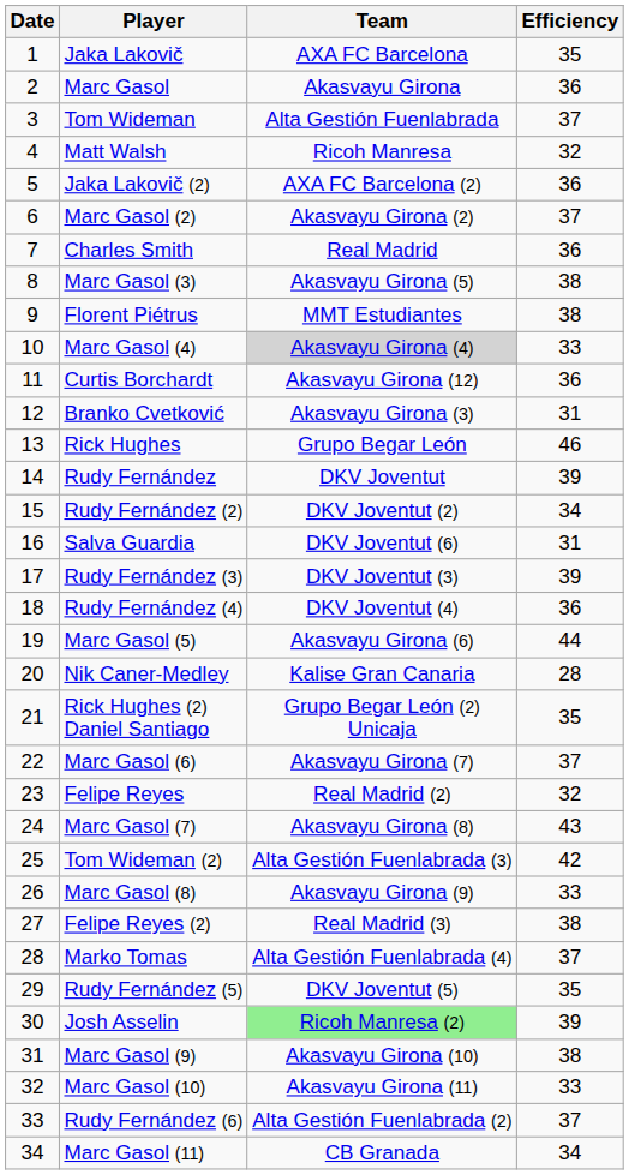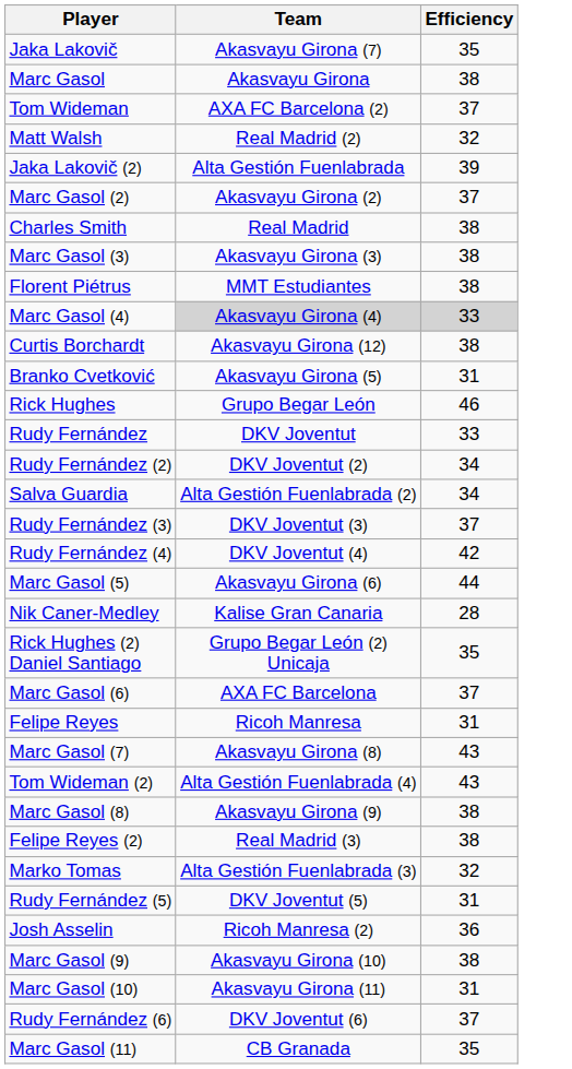 <table class="wikitable sortable" style="text-align: center;">
 <tr>
-<th align="center">Date</th>
 <th align="center">Player</th>
 <th align="center">Team</th>
 <th align="center">Efficiency</th>
 </tr>
 <tr>
-<td>1</td>
 <td align="left"> <a href='#'>Jaka Lakovič</a></td>
-<td><a href='#'>AXA FC Barcelona</a></td>
+<td><a href='#'>Akasvayu Girona</a> <small>(7)</small></td>
 <td>35</td>
 </tr>
 <tr>
-<td>2</td>
 <td align="left"> <a href='#'>Marc Gasol</a></td>
 <td><a href='#'>Akasvayu Girona</a></td>
-<td>36</td>
+<td>38</td>
 </tr>
 <tr>
-<td>3</td>
 <td align="left"> <a href='#'>Tom Wideman</a></td>
-<td><a href='#'>Alta Gestión Fuenlabrada</a></td>
+<td><a href='#'>AXA FC Barcelona</a> <small>(2)</small></td>
 <td>37</td>
 </tr>
 <tr>
-<td>4</td>
 <td align="left"> <a href='#'>Matt Walsh</a></td>
-<td><a href='#'>Ricoh Manresa</a></td>
+<td><a href='#'>Real Madrid</a> <small>(2)</small></td>
 <td>32</td>
 </tr>
 <tr>
-<td>5</td>
 <td align="left"> <a href='#'>Jaka Lakovič</a> <small>(2)</small></td>
-<td><a href='#'>AXA FC Barcelona</a> <small>(2)</small></td>
-<td>36</td>
+<td><a href='#'>Alta Gestión Fuenlabrada</a></td>
+<td>39</td>
 </tr>
 <tr>
-<td>6</td>
 <td align="left"> <a href='#'>Marc Gasol</a> <small>(2)</small></td>
 <td><a href='#'>Akasvayu Girona</a> <small>(2)</small></td>
 <td>37</td>
 </tr>
 <tr>
-<td>7</td>
 <td align="left"> <a href='#'>Charles Smith</a></td>
 <td><a href='#'>Real Madrid</a></td>
-<td>36</td>
-</tr>
-<tr>
-<td>8</td>
-<td align="left"> <a href='#'>Marc Gasol</a> <small>(3)</small></td>
-<td><a href='#'>Akasvayu Girona</a> <small>(5)</small></td>
 <td>38</td>
 </tr>
 <tr>
-<td>9</td>
+<td align="left"> <a href='#'>Marc Gasol</a> <small>(3)</small></td>
+<td><a href='#'>Akasvayu Girona</a> <small>(3)</small></td>
+<td>38</td>
+</tr>
+<tr>
 <td align="left"> <a href='#'>Florent Piétrus</a></td>
 <td><a href='#'>MMT Estudiantes</a></td>
 <td>38</td>
 </tr>
 <tr>
-<td>10</td>
 <td align="left"> <a href='#'>Marc Gasol</a> <small>(4)</small></td>
 <td style="background: lightgrey;"><a href='#'>Akasvayu Girona</a> <small>(4)</small></td>
-<td>33</td>
+<td style="background: lightgrey;">33</td>
 </tr>
 <tr>
-<td>11</td>
 <td align="left"> <a href='#'>Curtis Borchardt</a></td>
 <td><a href='#'>Akasvayu Girona</a> <small>(12)</small></td>
-<td>36</td>
+<td>38</td>
 </tr>
 <tr>
-<td>12</td>
 <td align="left"> <a href='#'>Branko Cvetković</a></td>
-<td><a href='#'>Akasvayu Girona</a> <small>(3)</small></td>
+<td><a href='#'>Akasvayu Girona</a> <small>(5)</small></td>
 <td>31</td>
 </tr>
 <tr>
-<td>13</td>
 <td align="left"> <a href='#'>Rick Hughes</a></td>
 <td><a href='#'>Grupo Begar León</a></td>
 <td>46</td>
 </tr>
 <tr>
-<td>14</td>
 <td align="left"> <a href='#'>Rudy Fernández</a></td>
 <td><a href='#'>DKV Joventut</a></td>
-<td>39</td>
+<td>33</td>
 </tr>
 <tr>
-<td>15</td>
 <td align="left"> <a href='#'>Rudy Fernández</a> <small>(2)</small></td>
 <td><a href='#'>DKV Joventut</a> <small>(2)</small></td>
 <td>34</td>
 </tr>
 <tr>
-<td>16</td>
 <td align="left"> <a href='#'>Salva Guardia</a></td>
-<td><a href='#'>DKV Joventut</a> <small>(6)</small></td>
-<td>31</td>
+<td><a href='#'>Alta Gestión Fuenlabrada</a> <small>(2)</small></td>
+<td>34</td>
 </tr>
 <tr>
-<td>17</td>
 <td align="left"> <a href='#'>Rudy Fernández</a> <small>(3)</small></td>
 <td><a href='#'>DKV Joventut</a> <small>(3)</small></td>
-<td>39</td>
+<td>37</td>
 </tr>
 <tr>
-<td>18</td>
 <td align="left"> <a href='#'>Rudy Fernández</a> <small>(4)</small></td>
 <td><a href='#'>DKV Joventut</a> <small>(4)</small></td>
-<td>36</td>
+<td>42</td>
 </tr>
 <tr>
-<td>19</td>
 <td align="left"> <a href='#'>Marc Gasol</a> <small>(5)</small></td>
 <td><a href='#'>Akasvayu Girona</a> <small>(6)</small></td>
 <td>44</td>
 </tr>
 <tr>
-<td>20</td>
 <td align="left"> <a href='#'>Nik Caner-Medley</a></td>
 <td><a href='#'>Kalise Gran Canaria</a></td>
 <td>28</td>
 </tr>
 <tr>
-<td>21</td>
 <td align="left"> <a href='#'>Rick Hughes</a> <small>(2)</small><br> <a href='#'>Daniel Santiago</a></td>
 <td><a href='#'>Grupo Begar León</a> <small>(2)</small><br><a href='#'>Unicaja</a></td>
 <td>35</td>
 </tr>
 <tr>
-<td>22</td>
 <td align="left"> <a href='#'>Marc Gasol</a> <small>(6)</small></td>
-<td><a href='#'>Akasvayu Girona</a> <small>(7)</small></td>
+<td><a href='#'>AXA FC Barcelona</a></td>
 <td>37</td>
 </tr>
 <tr>
-<td>23</td>
 <td align="left"> <a href='#'>Felipe Reyes</a></td>
-<td><a href='#'>Real Madrid</a> <small>(2)</small></td>
-<td>32</td>
+<td><a href='#'>Ricoh Manresa</a></td>
+<td>31</td>
 </tr>
 <tr>
-<td>24</td>
 <td align="left"> <a href='#'>Marc Gasol</a> <small>(7)</small></td>
 <td><a href='#'>Akasvayu Girona</a> <small>(8)</small></td>
 <td>43</td>
 </tr>
 <tr>
-<td>25</td>
 <td align="left"> <a href='#'>Tom Wideman</a> <small>(2)</small></td>
-<td><a href='#'>Alta Gestión Fuenlabrada</a> <small>(3)</small></td>
-<td>42</td>
+<td><a href='#'>Alta Gestión Fuenlabrada</a> <small>(4)</small></td>
+<td>43</td>
 </tr>
 <tr>
-<td>26</td>
 <td align="left"> <a href='#'>Marc Gasol</a> <small>(8)</small></td>
 <td><a href='#'>Akasvayu Girona</a> <small>(9)</small></td>
-<td>33</td>
+<td>38</td>
 </tr>
 <tr>
-<td>27</td>
 <td align="left"> <a href='#'>Felipe Reyes</a> <small>(2)</small></td>
 <td><a href='#'>Real Madrid</a> <small>(3)</small></td>
 <td>38</td>
 </tr>
 <tr>
-<td>28</td>
 <td align="left"> <a href='#'>Marko Tomas</a></td>
-<td><a href='#'>Alta Gestión Fuenlabrada</a> <small>(4)</small></td>
-<td>37</td>
+<td><a href='#'>Alta Gestión Fuenlabrada</a> <small>(3)</small></td>
+<td>32</td>
 </tr>
 <tr>
-<td>29</td>
 <td align="left"> <a href='#'>Rudy Fernández</a> <small>(5)</small></td>
 <td><a href='#'>DKV Joventut</a> <small>(5)</small></td>
-<td>35</td>
+<td>31</td>
 </tr>
 <tr>
-<td>30</td>
 <td align="left"> <a href='#'>Josh Asselin</a></td>
-<td style="background: lightgreen;"><a href='#'>Ricoh Manresa</a> <small>(2)</small></td>
-<td>39</td>
+<td><a href='#'>Ricoh Manresa</a> <small>(2)</small></td>
+<td>36</td>
 </tr>
 <tr>
-<td>31</td>
 <td align="left"> <a href='#'>Marc Gasol</a> <small>(9)</small></td>
 <td><a href='#'>Akasvayu Girona</a> <small>(10)</small></td>
 <td>38</td>
 </tr>
 <tr>
-<td>32</td>
 <td align="left"> <a href='#'>Marc Gasol</a> <small>(10)</small></td>
 <td><a href='#'>Akasvayu Girona</a> <small>(11)</small></td>
-<td>33</td>
+<td>31</td>
 </tr>
 <tr>
-<td>33</td>
 <td align="left"> <a href='#'>Rudy Fernández</a> <small>(6)</small></td>
-<td><a href='#'>Alta Gestión Fuenlabrada</a> <small>(2)</small></td>
+<td><a href='#'>DKV Joventut</a> <small>(6)</small></td>
 <td>37</td>
 </tr>
 <tr>
-<td>34</td>
 <td align="left"> <a href='#'>Marc Gasol</a> <small>(11)</small></td>
 <td><a href='#'>CB Granada</a></td>
-<td>34</td>
+<td>35</td>
 </tr>
 </table>
